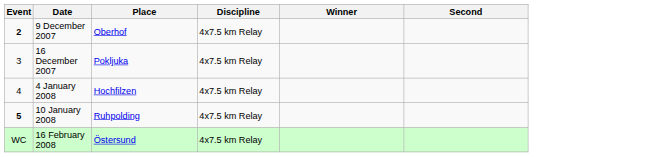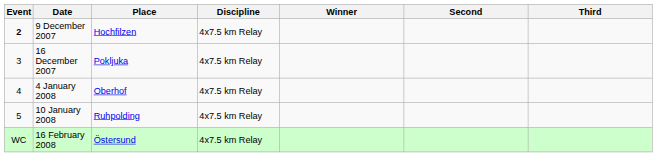 <table class="wikitable" style="font-size:95%;">
 <tr>
 <th width="30">Event</th>
 <th width="90">Date</th>
 <th width="169">Place</th>
 <th width="130">Discipline</th>
 <th width="200">Winner</th>
 <th width="200">Second</th>
+<th width="200">Third</th>
 </tr>
 <tr>
 <td align=center><strong>2</strong></td>
 <td>9 December 2007</td>
-<td> <a href='#'>Oberhof</a></td>
+<td> <a href='#'>Hochfilzen</a></td>
 <td>4x7.5 km Relay</td>
+<td></td>
 <td></td>
 <td></td>
 </tr>
 <tr>
 <td align=center>3</td>
 <td>16 December 2007</td>
 <td> <a href='#'>Pokljuka</a></td>
 <td>4x7.5 km Relay</td>
 <td></td>
 <td></td>
+<td></td>
 </tr>
 <tr>
 <td align=center>4</td>
 <td>4 January 2008</td>
-<td> <a href='#'>Hochfilzen</a></td>
+<td> <a href='#'>Oberhof</a></td>
 <td>4x7.5 km Relay</td>
+<td></td>
 <td></td>
 <td></td>
 </tr>
 <tr>
-<td align=center><strong>5</strong></td>
+<td align=center>5</td>
 <td>10 January 2008</td>
 <td> <a href='#'>Ruhpolding</a></td>
 <td>4x7.5 km Relay</td>
+<td></td>
 <td></td>
 <td></td>
 </tr>
 <tr style="background:#CCFFCC">
 <td align=center>WC</td>
 <td>16 February 2008</td>
 <td> <a href='#'>Östersund</a></td>
 <td>4x7.5 km Relay</td>
 <td></td>
 <td></td>
+<td></td>
 </tr>
 </table>
